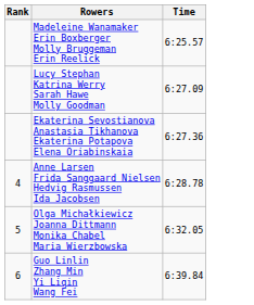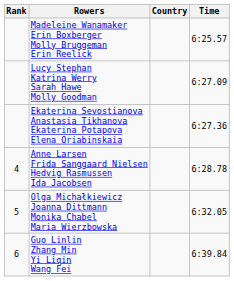 <table class="wikitable" style="text-align:center">
 <tr>
 <th>Rank</th>
 <th>Rowers</th>
+<th>Country</th>
 <th>Time</th>
 </tr>
 <tr>
 <td></td>
 <td align="left"><a href='#'>Madeleine Wanamaker</a><br><a href='#'>Erin Boxberger</a><br><a href='#'>Molly Bruggeman</a><br><a href='#'>Erin Reelick</a></td>
+<td align="left"></td>
 <td>6:25.57</td>
 </tr>
 <tr>
 <td></td>
 <td align="left"><a href='#'>Lucy Stephan</a><br><a href='#'>Katrina Werry</a><br><a href='#'>Sarah Hawe</a><br><a href='#'>Molly Goodman</a></td>
+<td align="left"></td>
 <td>6:27.09</td>
 </tr>
 <tr>
 <td></td>
 <td align="left"><a href='#'>Ekaterina Sevostianova</a><br><a href='#'>Anastasia Tikhanova</a><br><a href='#'>Ekaterina Potapova</a><br><a href='#'>Elena Oriabinskaia</a></td>
+<td align="left"></td>
 <td>6:27.36</td>
 </tr>
 <tr>
 <td>4</td>
 <td align="left"><a href='#'>Anne Larsen</a><br><a href='#'>Frida Sanggaard Nielsen</a><br><a href='#'>Hedvig Rasmussen</a><br><a href='#'>Ida Jacobsen</a></td>
+<td align="left"></td>
 <td>6:28.78</td>
 </tr>
 <tr>
 <td>5</td>
 <td align="left"><a href='#'>Olga Michałkiewicz</a><br><a href='#'>Joanna Dittmann</a><br><a href='#'>Monika Chabel</a><br><a href='#'>Maria Wierzbowska</a></td>
+<td align="left"></td>
 <td>6:32.05</td>
 </tr>
 <tr>
 <td>6</td>
 <td align="left"><a href='#'>Guo Linlin</a><br><a href='#'>Zhang Min</a><br><a href='#'>Yi Liqin</a><br><a href='#'>Wang Fei</a></td>
+<td align="left"></td>
 <td>6:39.84</td>
 </tr>
 </table>
